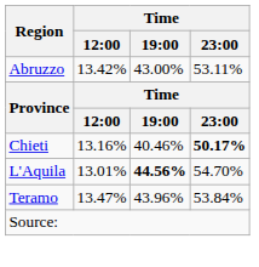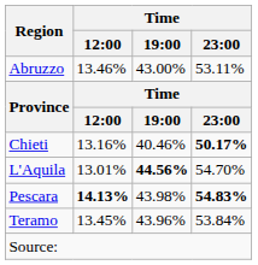 <table class="wikitable" style=text-align:left>
 <tr>
 <th rowspan=2>Region</th>
 <th colspan=3>Time</th>
 </tr>
 <tr>
 <th>12:00</th>
 <th>19:00</th>
 <th>23:00</th>
 </tr>
 <tr>
 <td><a href='#'>Abruzzo</a></td>
-<td>13.42%</td>
+<td>13.46%</td>
 <td>43.00%</td>
 <td>53.11%</td>
 </tr>
 <tr>
 <th rowspan="2">Province</th>
 <th colspan="3">Time</th>
 </tr>
 <tr>
 <th>12:00</th>
 <th>19:00</th>
 <th>23:00</th>
 </tr>
 <tr>
 <td><a href='#'>Chieti</a></td>
 <td>13.16%</td>
 <td>40.46%</td>
 <td><strong>50.17%</strong></td>
 </tr>
 <tr>
 <td><a href='#'>L'Aquila</a></td>
 <td>13.01%</td>
 <td><strong>44.56%</strong></td>
 <td>54.70%</td>
 </tr>
 <tr>
+<td><a href='#'>Pescara</a></td>
+<td><strong>14.13%</strong></td>
+<td>43.98%</td>
+<td><strong>54.83%</strong></td>
+</tr>
+<tr>
 <td><a href='#'>Teramo</a></td>
-<td>13.47%</td>
+<td>13.45%</td>
 <td>43.96%</td>
 <td>53.84%</td>
 </tr>
 <tr>
 <td colspan=4>Source: </td>
 </tr>
 </table>
